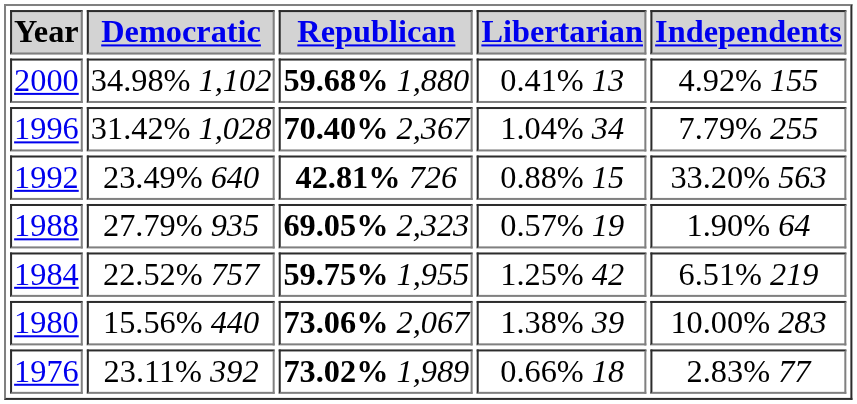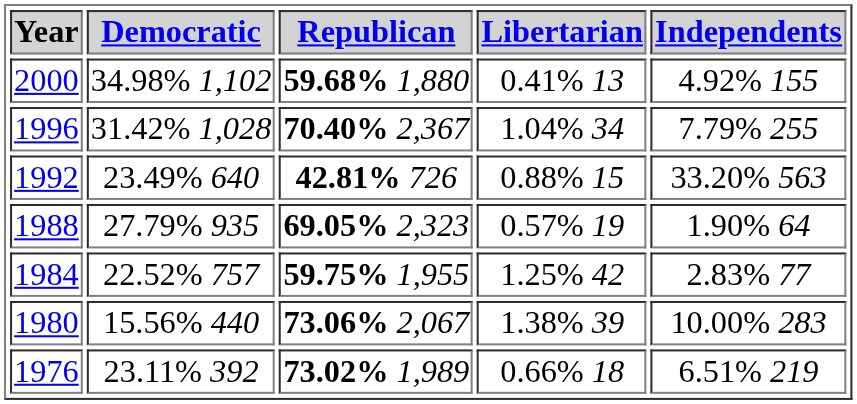 <table border = “2”>
 <tr style="background:lightgrey;">
 <th>Year</th>
 <th><a href='#'>Democratic</a></th>
 <th><a href='#'>Republican</a></th>
 <th><a href='#'>Libertarian</a></th>
 <th><a href='#'>Independents</a></th>
 </tr>
 <tr>
 <td align="center" ><a href='#'>2000</a></td>
 <td align="center" >34.98% <em>1,102</em></td>
 <td align="center" ><strong>59.68%</strong> <em>1,880</em></td>
 <td align="center" >0.41% <em>13</em></td>
 <td align="center" >4.92% <em>155</em></td>
 </tr>
 <tr>
 <td align="center" ><a href='#'>1996</a></td>
 <td align="center" >31.42% <em>1,028</em></td>
 <td align="center" ><strong>70.40%</strong> <em>2,367</em></td>
 <td align="center" >1.04% <em>34</em></td>
 <td align="center" >7.79% <em>255</em></td>
 </tr>
 <tr>
 <td align="center" ><a href='#'>1992</a></td>
 <td align="center" >23.49% <em>640</em></td>
 <td align="center" ><strong>42.81%</strong> <em>726</em></td>
 <td align="center" >0.88% <em>15</em></td>
 <td align="center" >33.20% <em>563</em></td>
 </tr>
 <tr>
 <td align="center" ><a href='#'>1988</a></td>
 <td align="center" >27.79% <em>935</em></td>
 <td align="center" ><strong>69.05%</strong> <em>2,323</em></td>
 <td align="center" >0.57% <em>19</em></td>
 <td align="center" >1.90% <em>64</em></td>
 </tr>
 <tr>
 <td align="center" ><a href='#'>1984</a></td>
 <td align="center" >22.52% <em>757</em></td>
 <td align="center" ><strong>59.75%</strong> <em>1,955</em></td>
 <td align="center" >1.25% <em>42</em></td>
-<td align="center" >6.51% <em>219</em></td>
+<td align="center" >2.83% <em>77</em></td>
 </tr>
 <tr>
 <td align="center" ><a href='#'>1980</a></td>
 <td align="center" >15.56% <em>440</em></td>
 <td align="center" ><strong>73.06%</strong> <em>2,067</em></td>
 <td align="center" >1.38% <em>39</em></td>
 <td align="center" >10.00% <em>283</em></td>
 </tr>
 <tr>
 <td align="center" ><a href='#'>1976</a></td>
 <td align="center" >23.11% <em>392</em></td>
 <td align="center" ><strong>73.02%</strong> <em>1,989</em></td>
 <td align="center" >0.66% <em>18</em></td>
-<td align="center" >2.83% <em>77</em></td>
+<td align="center" >6.51% <em>219</em></td>
 </tr>
 </table>
